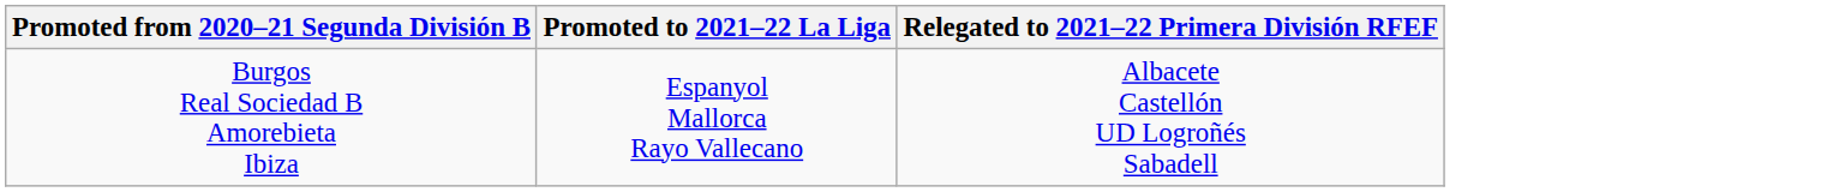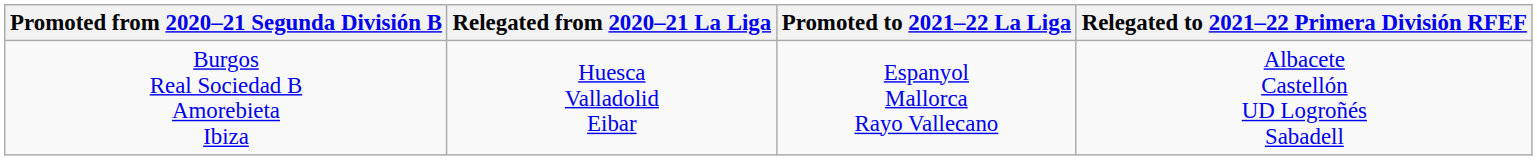 <table class="wikitable" style="text-align:center;">
 <tr>
 <th>Promoted from <a href='#'>2020–21 Segunda División B</a></th>
+<th>Relegated from <a href='#'>2020–21 La Liga</a></th>
 <th>Promoted to <a href='#'>2021–22 La Liga</a></th>
 <th>Relegated to <a href='#'>2021–22 Primera División RFEF</a></th>
 </tr>
 <tr>
 <td><a href='#'>Burgos</a><br><a href='#'>Real Sociedad B</a><br><a href='#'>Amorebieta</a><br><a href='#'>Ibiza</a></td>
+<td><a href='#'>Huesca</a><br><a href='#'>Valladolid</a><br><a href='#'>Eibar</a></td>
 <td><a href='#'>Espanyol</a><br><a href='#'>Mallorca</a><br><a href='#'>Rayo Vallecano</a></td>
 <td><a href='#'>Albacete</a><br><a href='#'>Castellón</a><br><a href='#'>UD Logroñés</a><br><a href='#'>Sabadell</a></td>
 </tr>
 </table>
